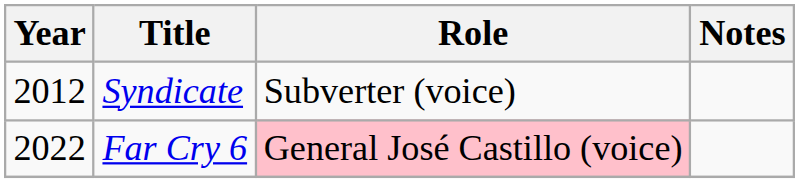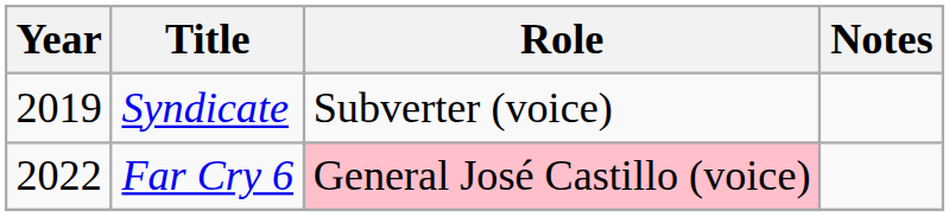 <table class="wikitable sortable">
 <tr>
 <th>Year</th>
 <th>Title</th>
 <th>Role</th>
 <th>Notes</th>
 </tr>
 <tr>
-<td>2012</td>
+<td>2019</td>
 <td><em><a href='#'>Syndicate</a></em></td>
 <td>Subverter (voice)</td>
 <td></td>
 </tr>
 <tr>
 <td>2022</td>
 <td><em><a href='#'>Far Cry 6</a></em></td>
 <td style="background: pink;">General José Castillo (voice)</td>
 <td></td>
 </tr>
 <tr>
 </tr>
 </table>
